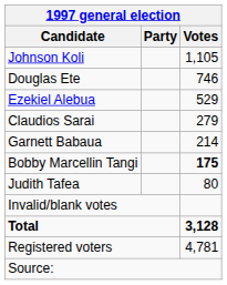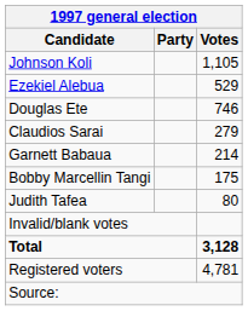 <table class=wikitable style=text-align:left>
 <tr>
 <th colspan=3><a href='#'>1997 general election</a></th>
 </tr>
 <tr>
 <th>Candidate</th>
 <th>Party</th>
 <th>Votes</th>
 </tr>
 <tr>
 <td><a href='#'>Johnson Koli</a></td>
 <td></td>
 <td align=right>1,105</td>
 </tr>
 <tr>
+<td><a href='#'>Ezekiel Alebua</a></td>
+<td></td>
+<td align=right>529</td>
+</tr>
+<tr>
 <td>Douglas Ete</td>
 <td></td>
 <td align=right>746</td>
-</tr>
-<tr>
-<td><a href='#'>Ezekiel Alebua</a></td>
-<td></td>
-<td align=right>529</td>
 </tr>
 <tr>
 <td>Claudios Sarai</td>
 <td></td>
 <td align=right>279</td>
 </tr>
 <tr>
 <td>Garnett Babaua</td>
 <td></td>
 <td align=right>214</td>
 </tr>
 <tr>
 <td>Bobby Marcellin Tangi</td>
 <td></td>
-<td align=right><strong>175</strong></td>
+<td align=right>175</td>
 </tr>
 <tr>
 <td>Judith Tafea</td>
 <td></td>
 <td align=right>80</td>
 </tr>
 <tr>
 <td colspan=2>Invalid/blank votes</td>
 <td></td>
 </tr>
 <tr>
 <td colspan=2><strong>Total</strong></td>
 <td align=right><strong>3,128</strong></td>
 </tr>
 <tr>
 <td colspan=2>Registered voters</td>
 <td align=right>4,781</td>
 </tr>
 <tr>
 <td colspan=3>Source: </td>
 </tr>
 </table>
